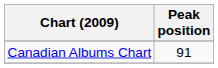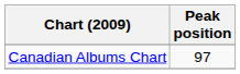 <table class="wikitable sortable">
 <tr>
 <th>Chart (2009)</th>
 <th>Peak<br>position</th>
 </tr>
 <tr>
 </tr>
 <tr>
 </tr>
 <tr>
 <td><a href='#'>Canadian Albums Chart</a></td>
-<td style="text-align: center;">91</td>
+<td style="text-align: center;">97</td>
 </tr>
 <tr>
 </tr>
 <tr>
 </tr>
 <tr>
 </tr>
 </table>
